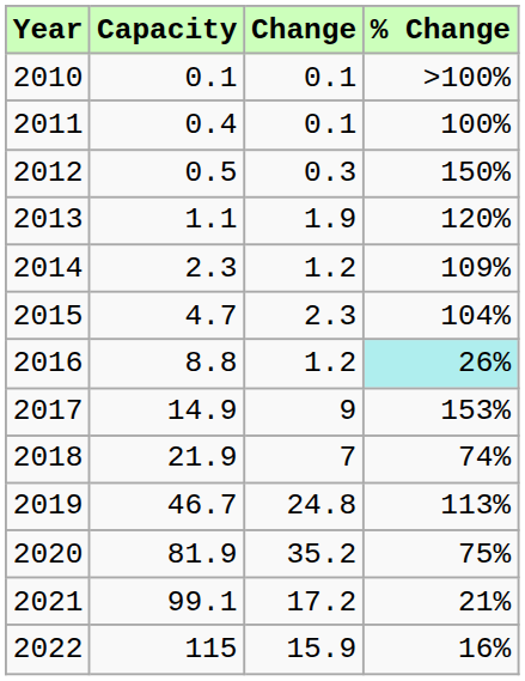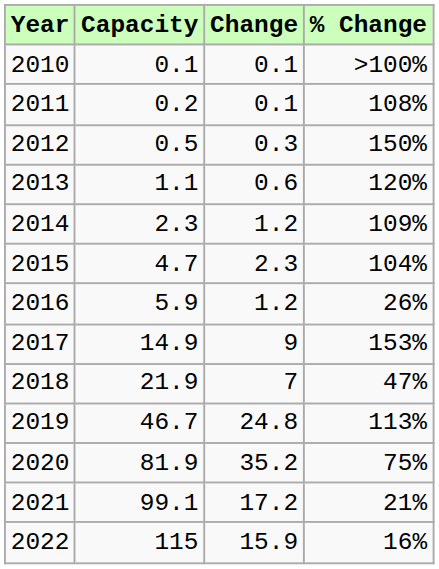 <table class="wikitable">
 <tr>
 <th scope="col" style="background-color: #cfb;">Year</th>
 <th scope="col" style="background-color: #cfb;">Capacity</th>
 <th scope="col" style="background-color: #cfb;">Change</th>
 <th scope="col" style="background-color: #cfb;">% Change</th>
 </tr>
 <tr align=right>
 <td>2010</td>
 <td>0.1</td>
 <td>0.1</td>
 <td>>100%</td>
 </tr>
 <tr align=right>
 <td>2011</td>
-<td>0.4</td>
+<td>0.2</td>
 <td>0.1</td>
-<td>100%</td>
+<td>108%</td>
 </tr>
 <tr align=right>
 <td>2012</td>
 <td>0.5</td>
 <td>0.3</td>
 <td>150%</td>
 </tr>
 <tr align=right>
 <td>2013</td>
 <td>1.1</td>
-<td>1.9</td>
+<td>0.6</td>
 <td>120%</td>
 </tr>
 <tr align=right>
 <td>2014</td>
 <td>2.3</td>
 <td>1.2</td>
 <td>109%</td>
 </tr>
 <tr align=right>
 <td>2015</td>
 <td>4.7</td>
 <td>2.3</td>
 <td>104%</td>
 </tr>
 <tr align=right>
 <td>2016</td>
-<td>8.8</td>
+<td>5.9</td>
 <td>1.2</td>
-<td style="background: paleturquoise;">26%</td>
+<td>26%</td>
 </tr>
 <tr align=right>
 <td>2017</td>
 <td>14.9</td>
 <td>9</td>
 <td>153%</td>
 </tr>
 <tr align=right>
 <td>2018</td>
 <td>21.9</td>
 <td>7</td>
-<td>74%</td>
+<td>47%</td>
 </tr>
 <tr align=right>
 <td>2019</td>
 <td>46.7</td>
 <td>24.8</td>
 <td>113%</td>
 </tr>
 <tr align=right>
 <td>2020</td>
 <td>81.9</td>
 <td>35.2</td>
 <td>75%</td>
 </tr>
 <tr align=right>
 <td>2021</td>
 <td>99.1</td>
 <td>17.2</td>
 <td>21%</td>
 </tr>
 <tr align=right>
 <td>2022</td>
 <td>115</td>
 <td>15.9</td>
 <td>16%</td>
 </tr>
 </table>
